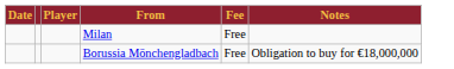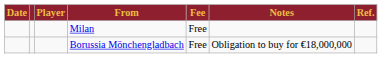 <table class="wikitable" style="text-align:left; font-size:100%;">
 <tr>
 <th style="background:#8e1f2f; color:#f0bc42; text-align:center;"><strong>Date</strong></th>
 <th style="background:#8e1f2f; color:#f0bc42; text-align:center;"><strong></strong></th>
 <th style="background:#8e1f2f; color:#f0bc42; text-align:center;"><strong>Player</strong></th>
 <th style="background:#8e1f2f; color:#f0bc42; text-align:center;"><strong>From</strong></th>
 <th style="background:#8e1f2f; color:#f0bc42; text-align:center;"><strong>Fee</strong></th>
 <th style="background:#8e1f2f; color:#f0bc42; text-align:center;"><strong>Notes</strong></th>
+<th style="background:#8e1f2f; color:#f0bc42; text-align:center;"><strong>Ref.</strong></th>
 </tr>
 <tr>
 <td></td>
 <td></td>
 <td></td>
 <td> <a href='#'>Milan</a></td>
 <td>Free</td>
+<td></td>
 <td></td>
 </tr>
 <tr>
 <td></td>
 <td></td>
 <td></td>
 <td> <a href='#'>Borussia Mönchengladbach</a></td>
 <td>Free</td>
 <td>Obligation to buy for €18,000,000</td>
+<td></td>
 </tr>
 </table>
